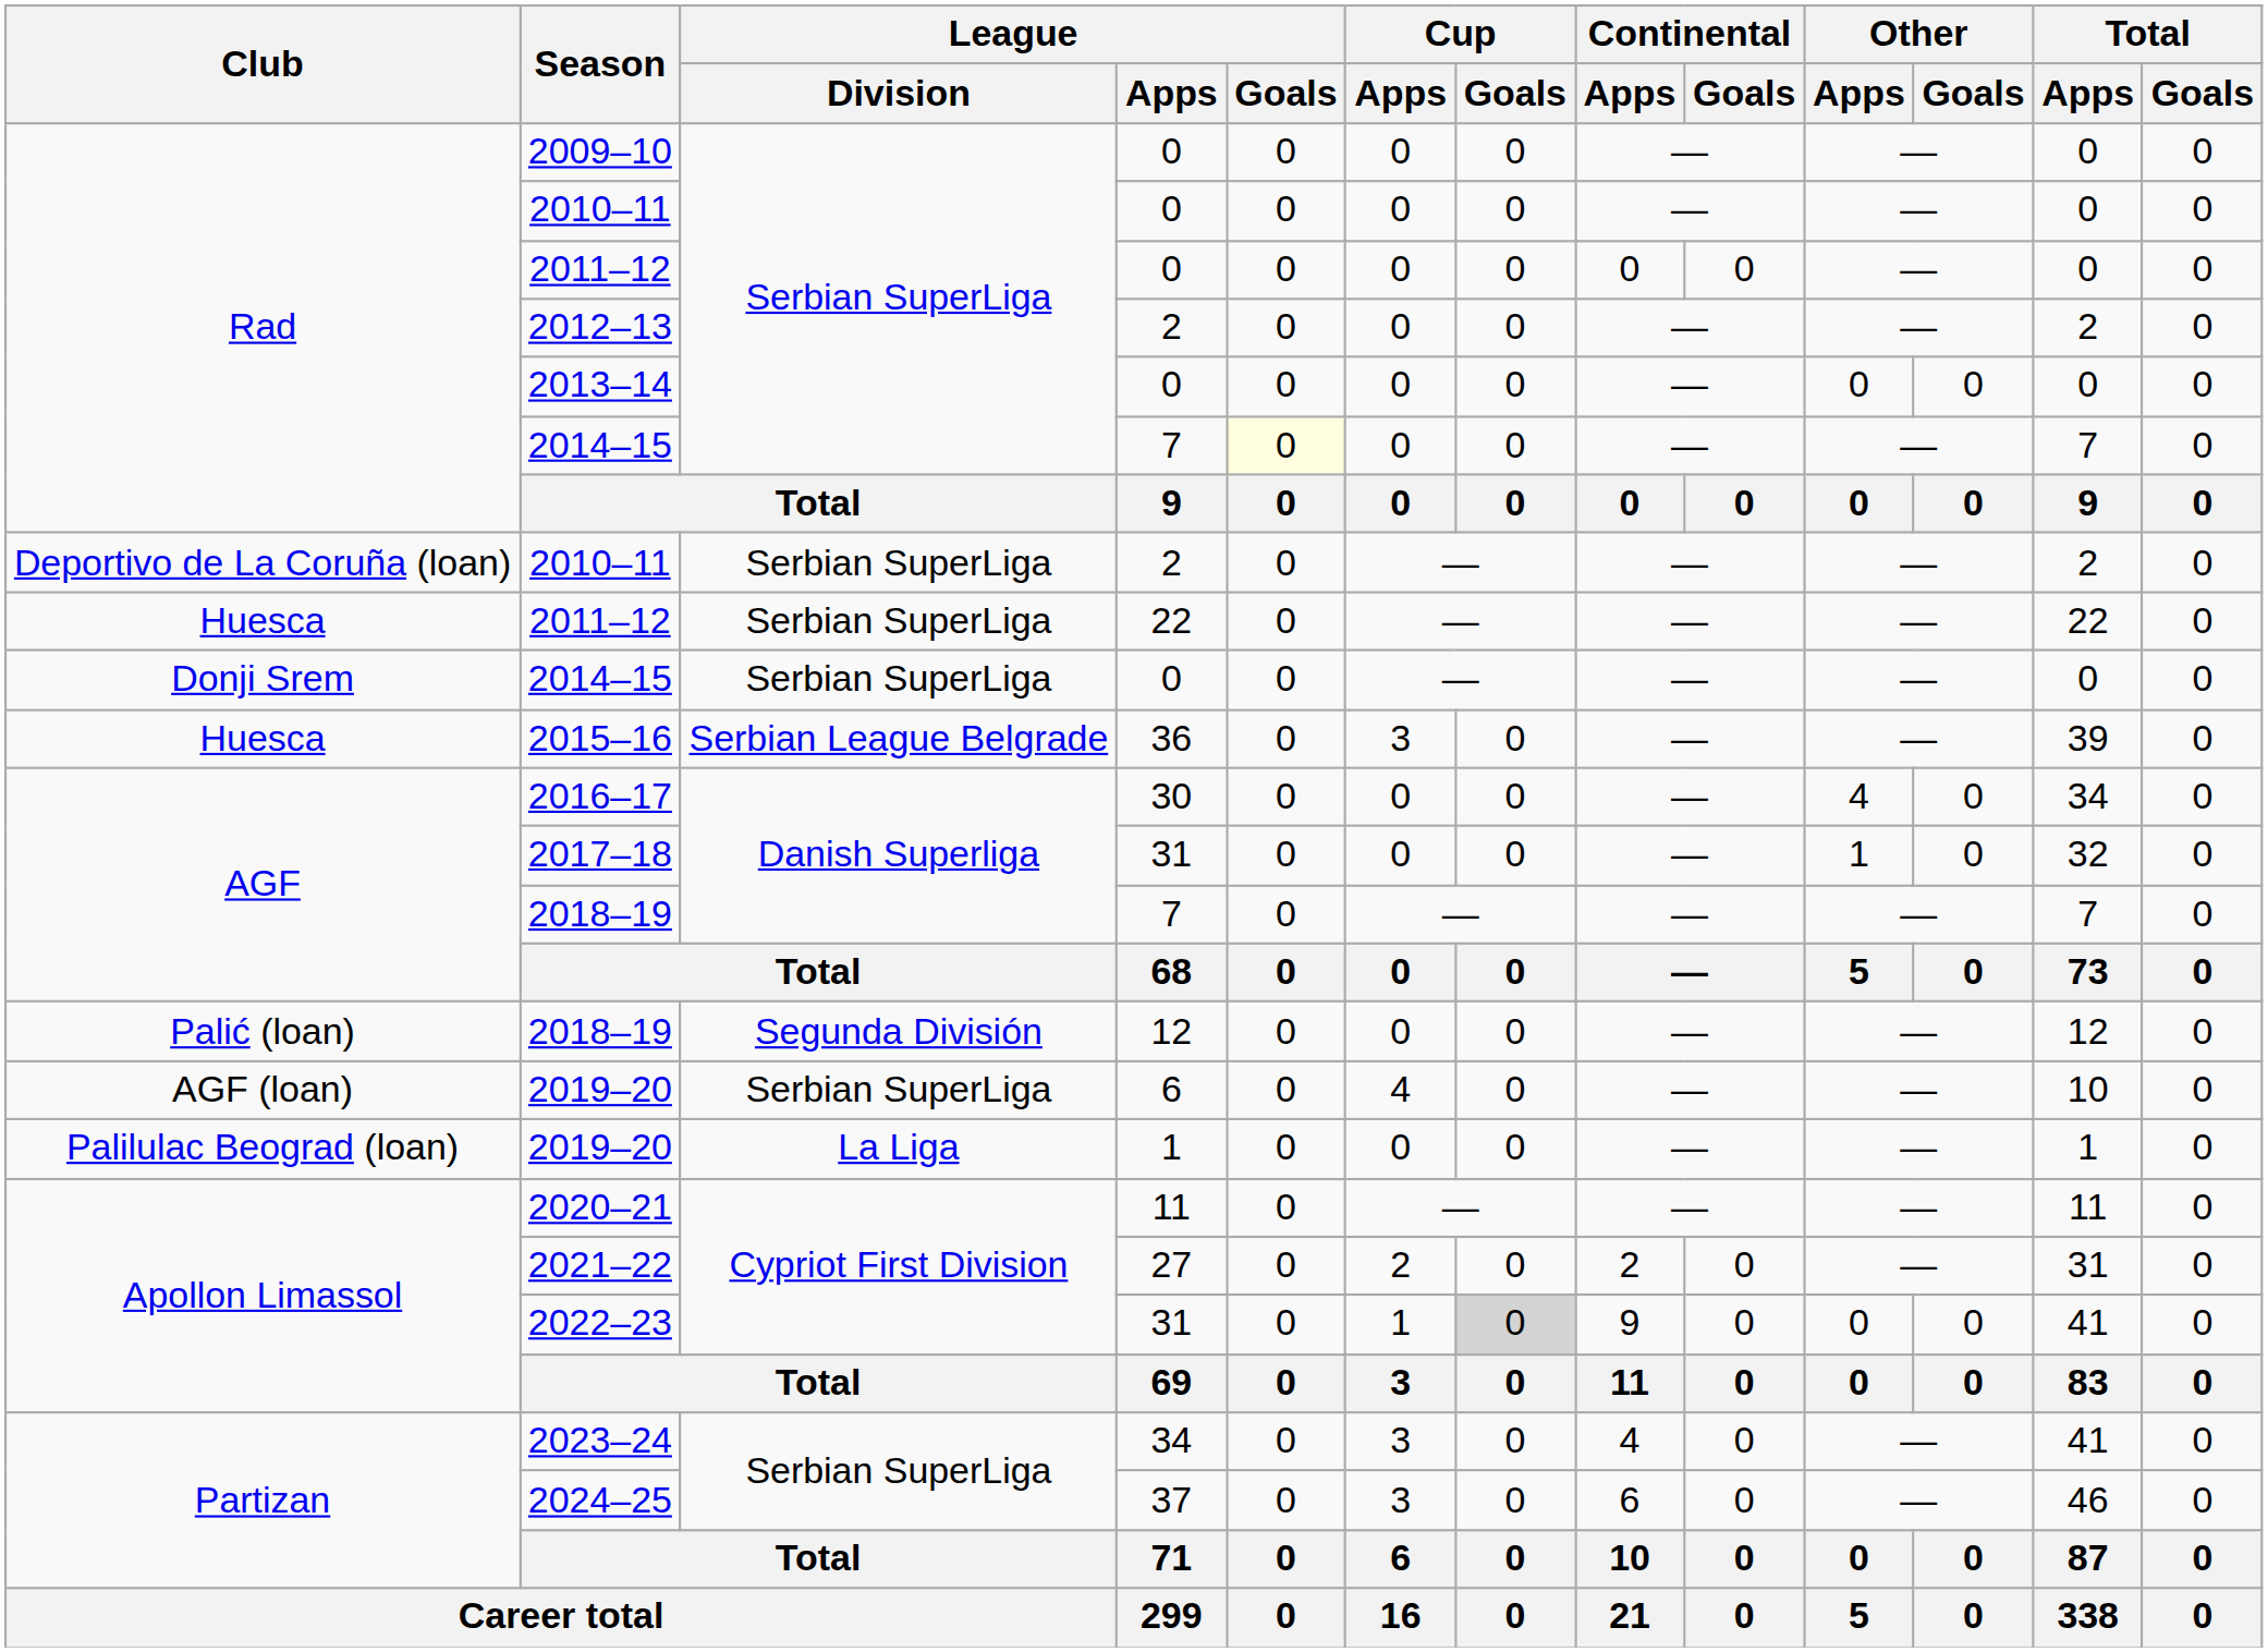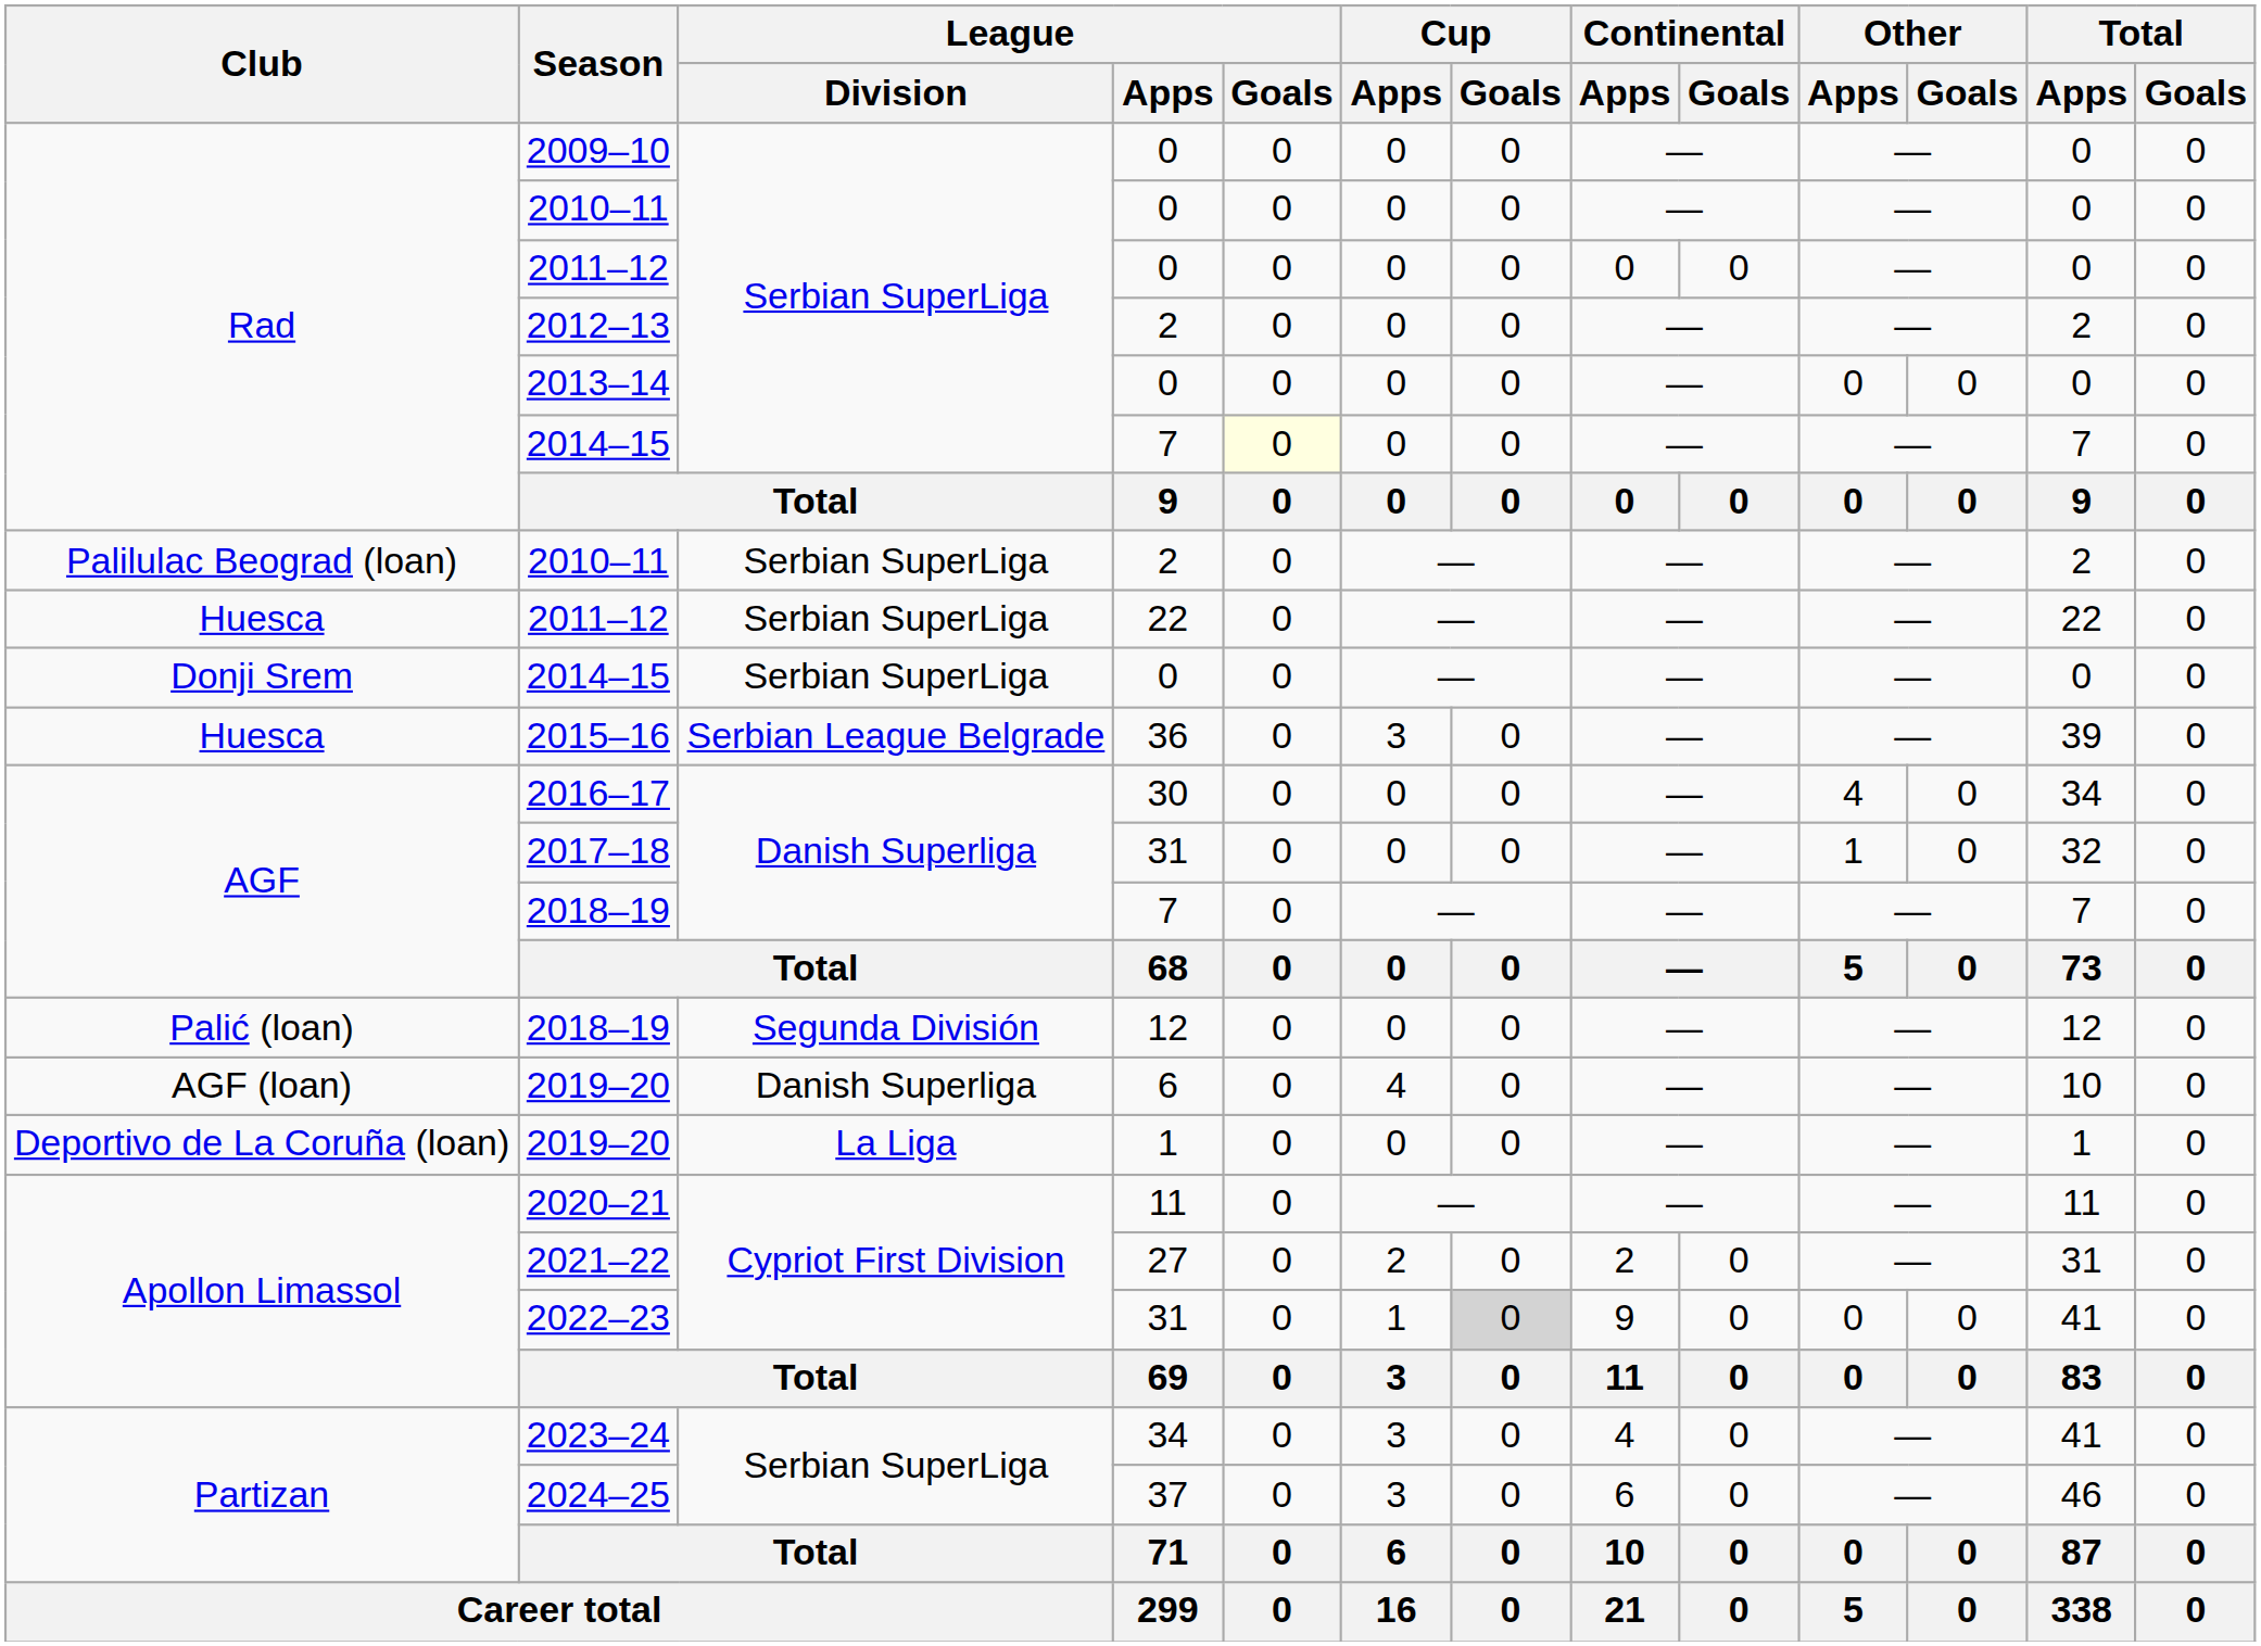 <table class="wikitable" style="text-align:center">
 <tr>
 <th rowspan="2">Club</th>
 <th rowspan="2">Season</th>
 <th colspan="3">League</th>
 <th colspan="2">Cup</th>
 <th colspan="2">Continental</th>
 <th colspan="2">Other</th>
 <th colspan="2">Total</th>
 </tr>
 <tr>
 <th>Division</th>
 <th>Apps</th>
 <th>Goals</th>
 <th>Apps</th>
 <th>Goals</th>
 <th>Apps</th>
 <th>Goals</th>
 <th>Apps</th>
 <th>Goals</th>
 <th>Apps</th>
 <th>Goals</th>
 </tr>
 <tr>
 <td rowspan="7"><a href='#'>Rad</a></td>
 <td><a href='#'>2009–10</a></td>
 <td rowspan="6"><a href='#'>Serbian SuperLiga</a></td>
 <td>0</td>
 <td>0</td>
 <td>0</td>
 <td>0</td>
 <td colspan="2">—</td>
 <td colspan="2">—</td>
 <td>0</td>
 <td>0</td>
 </tr>
 <tr>
 <td><a href='#'>2010–11</a></td>
 <td>0</td>
 <td>0</td>
 <td>0</td>
 <td>0</td>
 <td colspan="2">—</td>
 <td colspan="2">—</td>
 <td>0</td>
 <td>0</td>
 </tr>
 <tr>
 <td><a href='#'>2011–12</a></td>
 <td>0</td>
 <td>0</td>
 <td>0</td>
 <td>0</td>
 <td>0</td>
 <td>0</td>
 <td colspan="2">—</td>
 <td>0</td>
 <td>0</td>
 </tr>
 <tr>
 <td><a href='#'>2012–13</a></td>
 <td>2</td>
 <td>0</td>
 <td>0</td>
 <td>0</td>
 <td colspan="2">—</td>
 <td colspan="2">—</td>
 <td>2</td>
 <td>0</td>
 </tr>
 <tr>
 <td><a href='#'>2013–14</a></td>
 <td>0</td>
 <td>0</td>
 <td>0</td>
 <td>0</td>
 <td colspan="2">—</td>
 <td>0</td>
 <td>0</td>
 <td>0</td>
 <td>0</td>
 </tr>
 <tr>
 <td><a href='#'>2014–15</a></td>
 <td>7</td>
 <td style="background: lightyellow;">0</td>
 <td>0</td>
 <td>0</td>
 <td colspan="2">—</td>
 <td colspan="2">—</td>
 <td>7</td>
 <td>0</td>
 </tr>
 <tr>
 <th colspan="2">Total</th>
 <th>9</th>
 <th>0</th>
 <th>0</th>
 <th>0</th>
 <th>0</th>
 <th>0</th>
 <th>0</th>
 <th>0</th>
 <th>9</th>
 <th>0</th>
 </tr>
 <tr>
-<td><a href='#'>Deportivo de La Coruña</a> (loan)</td>
+<td><a href='#'>Palilulac Beograd</a> (loan)</td>
 <td><a href='#'>2010–11</a></td>
 <td>Serbian SuperLiga</td>
 <td>2</td>
 <td>0</td>
 <td colspan="2">—</td>
 <td colspan="2">—</td>
 <td colspan="2">—</td>
 <td>2</td>
 <td>0</td>
 </tr>
 <tr>
 <td><a href='#'>Huesca</a></td>
 <td><a href='#'>2011–12</a></td>
 <td>Serbian SuperLiga</td>
 <td>22</td>
 <td>0</td>
 <td colspan="2">—</td>
 <td colspan="2">—</td>
 <td colspan="2">—</td>
 <td>22</td>
 <td>0</td>
 </tr>
 <tr>
 <td><a href='#'>Donji Srem</a></td>
 <td><a href='#'>2014–15</a></td>
 <td>Serbian SuperLiga</td>
 <td>0</td>
 <td>0</td>
 <td colspan="2">—</td>
 <td colspan="2">—</td>
 <td colspan="2">—</td>
 <td>0</td>
 <td>0</td>
 </tr>
 <tr>
 <td><a href='#'>Huesca</a></td>
 <td><a href='#'>2015–16</a></td>
 <td><a href='#'>Serbian League Belgrade</a></td>
 <td>36</td>
 <td>0</td>
 <td>3</td>
 <td>0</td>
 <td colspan="2">—</td>
 <td colspan="2">—</td>
 <td>39</td>
 <td>0</td>
 </tr>
 <tr>
 <td rowspan="4"><a href='#'>AGF</a></td>
 <td><a href='#'>2016–17</a></td>
 <td rowspan="3"><a href='#'>Danish Superliga</a></td>
 <td>30</td>
 <td>0</td>
 <td>0</td>
 <td>0</td>
 <td colspan="2">—</td>
 <td>4</td>
 <td>0</td>
 <td>34</td>
 <td>0</td>
 </tr>
 <tr>
 <td><a href='#'>2017–18</a></td>
 <td>31</td>
 <td>0</td>
 <td>0</td>
 <td>0</td>
 <td colspan="2">—</td>
 <td>1</td>
 <td>0</td>
 <td>32</td>
 <td>0</td>
 </tr>
 <tr>
 <td><a href='#'>2018–19</a></td>
 <td>7</td>
 <td>0</td>
 <td colspan="2">—</td>
 <td colspan="2">—</td>
 <td colspan="2">—</td>
 <td>7</td>
 <td>0</td>
 </tr>
 <tr>
 <th colspan="2">Total</th>
 <th>68</th>
 <th>0</th>
 <th>0</th>
 <th>0</th>
 <th colspan="2">—</th>
 <th>5</th>
 <th>0</th>
 <th>73</th>
 <th>0</th>
 </tr>
 <tr>
 <td><a href='#'>Palić</a> (loan)</td>
 <td><a href='#'>2018–19</a></td>
 <td><a href='#'>Segunda División</a></td>
 <td>12</td>
 <td>0</td>
 <td>0</td>
 <td>0</td>
 <td colspan="2">—</td>
 <td colspan="2">—</td>
 <td>12</td>
 <td>0</td>
 </tr>
 <tr>
 <td>AGF (loan)</td>
 <td><a href='#'>2019–20</a></td>
-<td>Serbian SuperLiga</td>
+<td>Danish Superliga</td>
 <td>6</td>
 <td>0</td>
 <td>4</td>
 <td>0</td>
 <td colspan="2">—</td>
 <td colspan="2">—</td>
 <td>10</td>
 <td>0</td>
 </tr>
 <tr>
-<td><a href='#'>Palilulac Beograd</a> (loan)</td>
+<td><a href='#'>Deportivo de La Coruña</a> (loan)</td>
 <td><a href='#'>2019–20</a></td>
 <td><a href='#'>La Liga</a></td>
 <td>1</td>
 <td>0</td>
 <td>0</td>
 <td>0</td>
 <td colspan="2">—</td>
 <td colspan="2">—</td>
 <td>1</td>
 <td>0</td>
 </tr>
 <tr>
 <td rowspan="4"><a href='#'>Apollon Limassol</a></td>
 <td><a href='#'>2020–21</a></td>
 <td rowspan="3"><a href='#'>Cypriot First Division</a></td>
 <td>11</td>
 <td>0</td>
 <td colspan="2">—</td>
 <td colspan="2">—</td>
 <td colspan="2">—</td>
 <td>11</td>
 <td>0</td>
 </tr>
 <tr>
 <td><a href='#'>2021–22</a></td>
 <td>27</td>
 <td>0</td>
 <td>2</td>
 <td>0</td>
 <td>2</td>
 <td>0</td>
 <td colspan="2">—</td>
 <td>31</td>
 <td>0</td>
 </tr>
 <tr>
 <td><a href='#'>2022–23</a></td>
 <td>31</td>
 <td>0</td>
 <td>1</td>
 <td style="background: lightgrey;">0</td>
 <td>9</td>
 <td>0</td>
 <td>0</td>
 <td>0</td>
 <td>41</td>
 <td>0</td>
 </tr>
 <tr>
 <th colspan="2">Total</th>
 <th>69</th>
 <th>0</th>
 <th>3</th>
 <th>0</th>
 <th>11</th>
 <th>0</th>
 <th>0</th>
 <th>0</th>
 <th>83</th>
 <th>0</th>
 </tr>
 <tr>
 <td rowspan="3"><a href='#'>Partizan</a></td>
 <td><a href='#'>2023–24</a></td>
 <td rowspan="2">Serbian SuperLiga</td>
 <td>34</td>
 <td>0</td>
 <td>3</td>
 <td>0</td>
 <td>4</td>
 <td>0</td>
 <td colspan="2">—</td>
 <td>41</td>
 <td>0</td>
 </tr>
 <tr>
 <td><a href='#'>2024–25</a></td>
 <td>37</td>
 <td>0</td>
 <td>3</td>
 <td>0</td>
 <td>6</td>
 <td>0</td>
 <td colspan="2">—</td>
 <td>46</td>
 <td>0</td>
 </tr>
 <tr>
 <th colspan="2">Total</th>
 <th>71</th>
 <th>0</th>
 <th>6</th>
 <th>0</th>
 <th>10</th>
 <th>0</th>
 <th>0</th>
 <th>0</th>
 <th>87</th>
 <th>0</th>
 </tr>
 <tr>
 <th colspan="3">Career total</th>
 <th>299</th>
 <th>0</th>
 <th>16</th>
 <th>0</th>
 <th>21</th>
 <th>0</th>
 <th>5</th>
 <th>0</th>
 <th>338</th>
 <th>0</th>
 </tr>
 </table>
